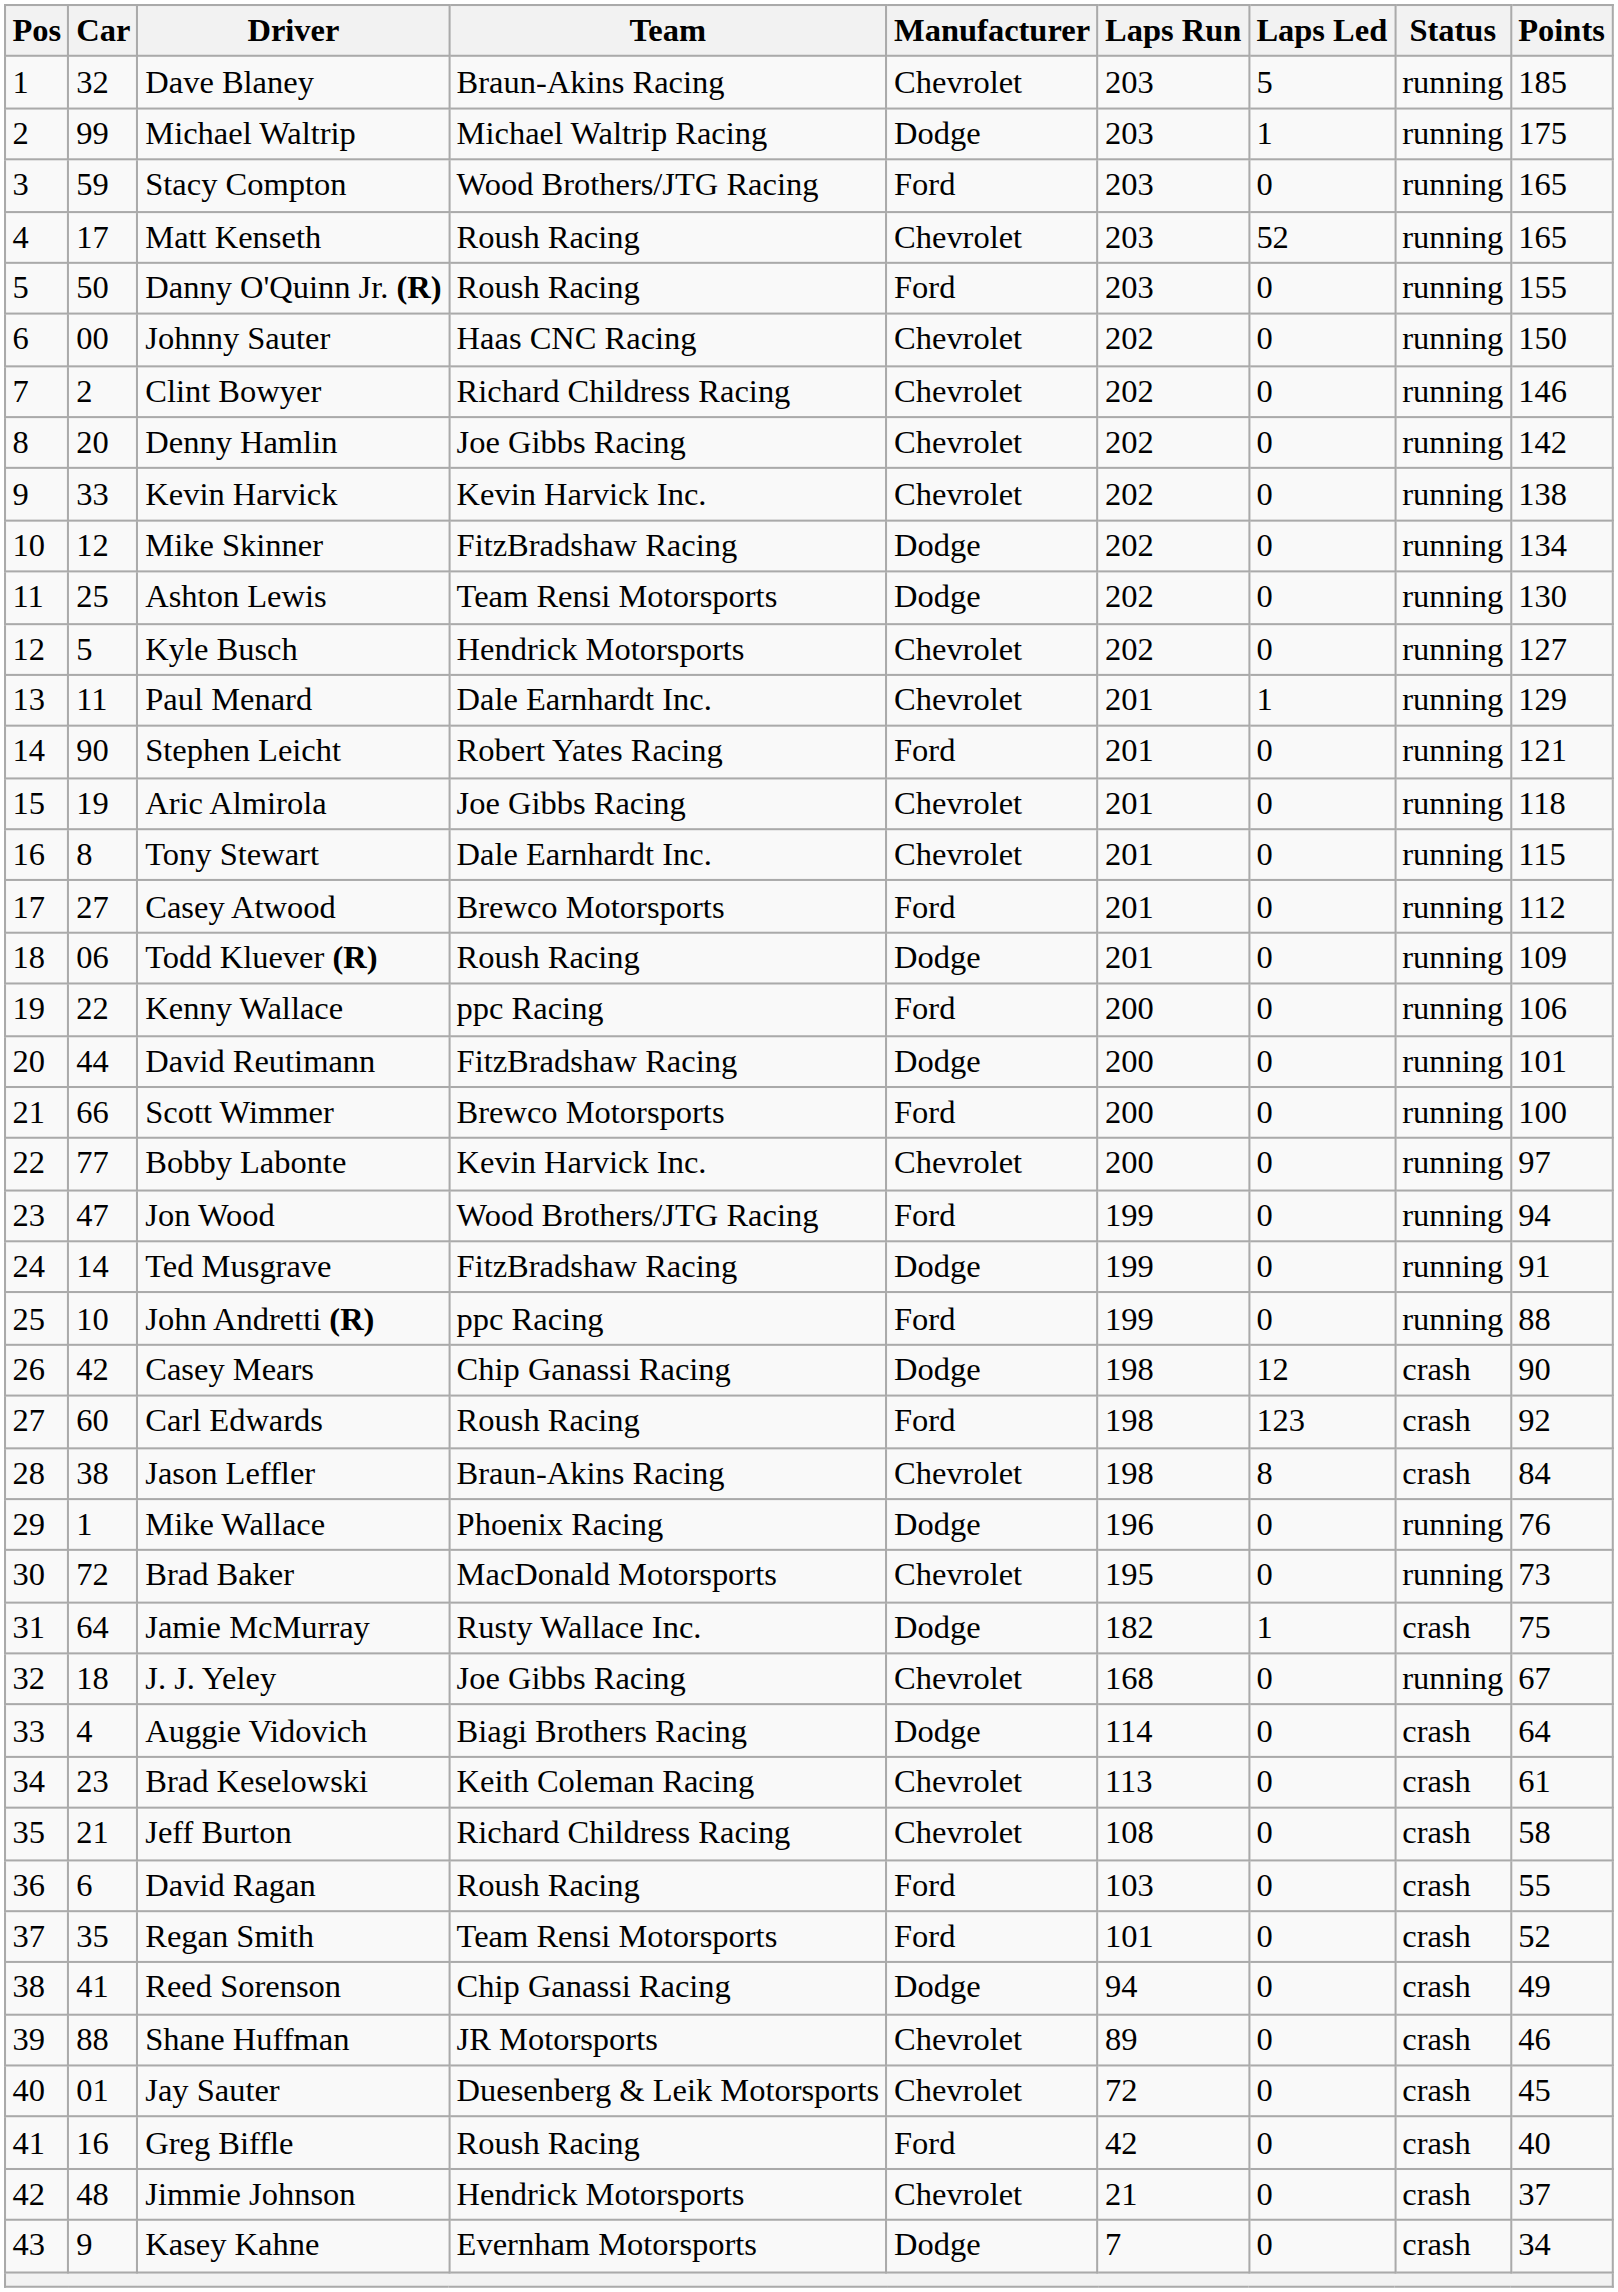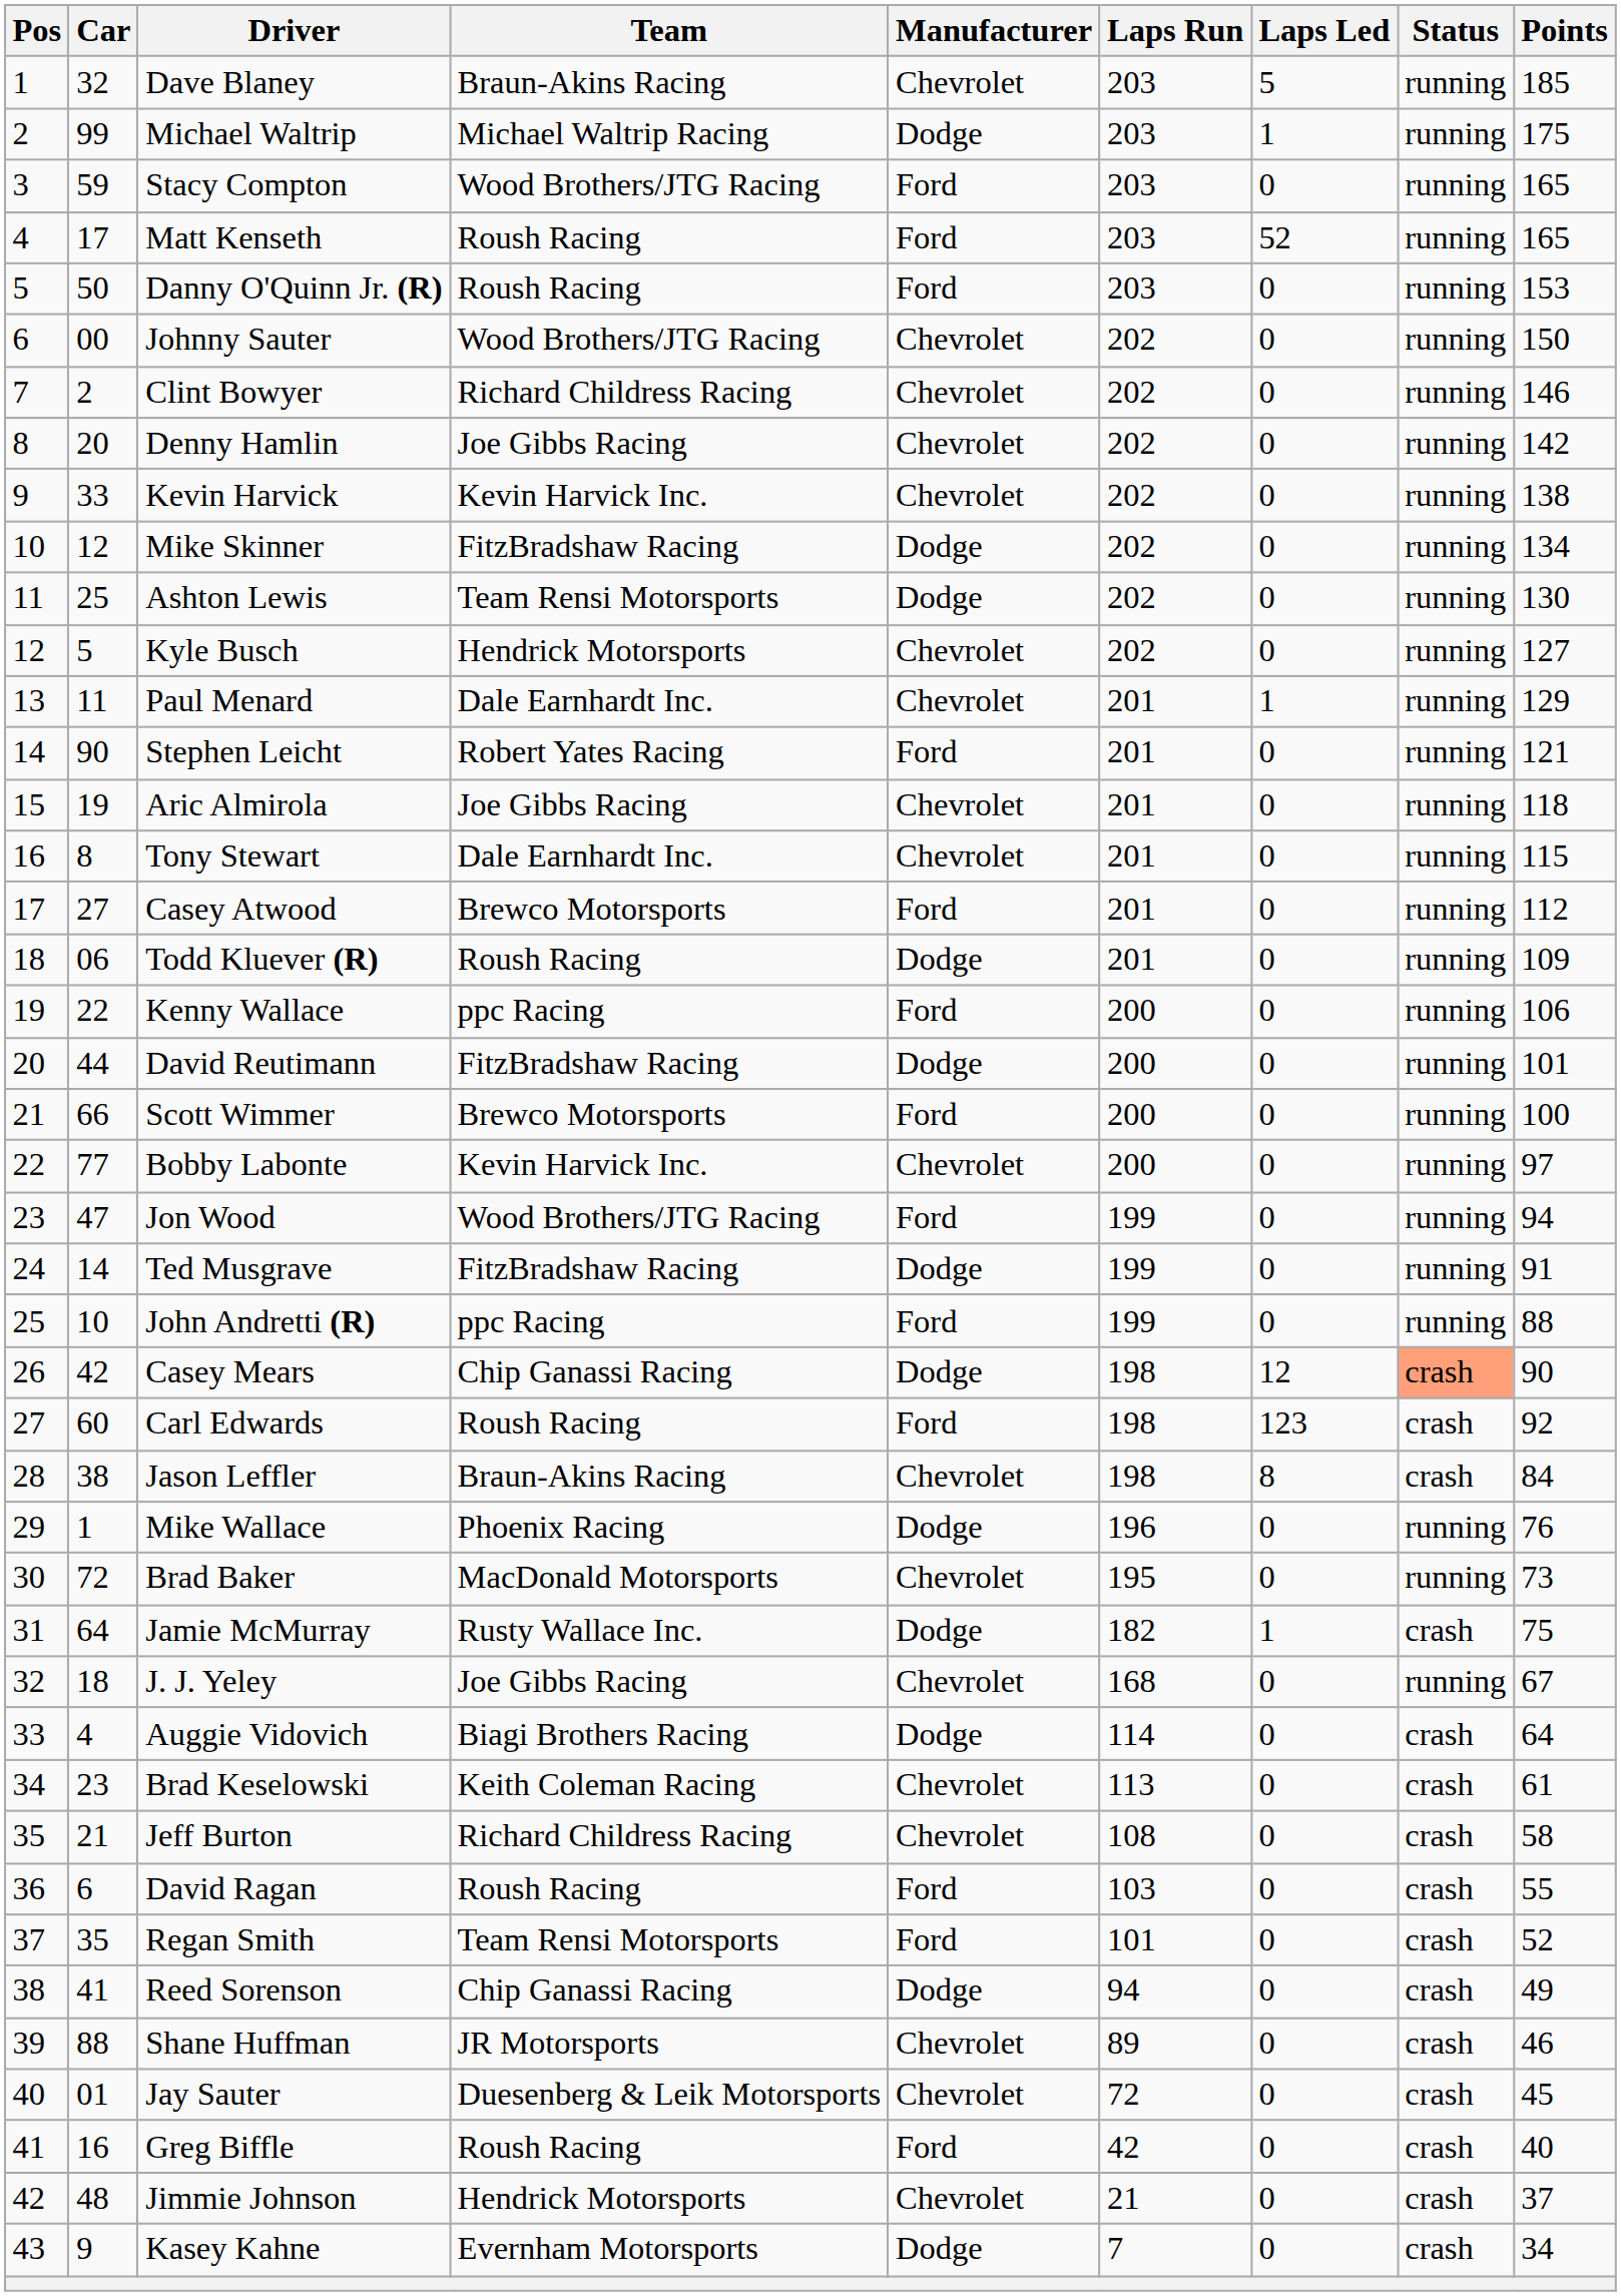 <table class="sortable wikitable" border="1">
 <tr>
 <th>Pos</th>
 <th>Car</th>
 <th>Driver</th>
 <th>Team</th>
 <th>Manufacturer</th>
 <th>Laps Run</th>
 <th>Laps Led</th>
 <th>Status</th>
 <th>Points</th>
 </tr>
 <tr>
 <td>1</td>
 <td>32</td>
 <td>Dave Blaney</td>
 <td>Braun-Akins Racing</td>
 <td>Chevrolet</td>
 <td>203</td>
 <td>5</td>
 <td>running</td>
 <td>185</td>
 </tr>
 <tr>
 <td>2</td>
 <td>99</td>
 <td>Michael Waltrip</td>
 <td>Michael Waltrip Racing</td>
 <td>Dodge</td>
 <td>203</td>
 <td>1</td>
 <td>running</td>
 <td>175</td>
 </tr>
 <tr>
 <td>3</td>
 <td>59</td>
 <td>Stacy Compton</td>
 <td>Wood Brothers/JTG Racing</td>
 <td>Ford</td>
 <td>203</td>
 <td>0</td>
 <td>running</td>
 <td>165</td>
 </tr>
 <tr>
 <td>4</td>
 <td>17</td>
 <td>Matt Kenseth</td>
 <td>Roush Racing</td>
-<td>Chevrolet</td>
+<td>Ford</td>
 <td>203</td>
 <td>52</td>
 <td>running</td>
 <td>165</td>
 </tr>
 <tr>
 <td>5</td>
 <td>50</td>
 <td>Danny O'Quinn Jr. <strong>(R)</strong></td>
 <td>Roush Racing</td>
 <td>Ford</td>
 <td>203</td>
 <td>0</td>
 <td>running</td>
-<td>155</td>
+<td>153</td>
 </tr>
 <tr>
 <td>6</td>
 <td>00</td>
 <td>Johnny Sauter</td>
-<td>Haas CNC Racing</td>
+<td>Wood Brothers/JTG Racing</td>
 <td>Chevrolet</td>
 <td>202</td>
 <td>0</td>
 <td>running</td>
 <td>150</td>
 </tr>
 <tr>
 <td>7</td>
 <td>2</td>
 <td>Clint Bowyer</td>
 <td>Richard Childress Racing</td>
 <td>Chevrolet</td>
 <td>202</td>
 <td>0</td>
 <td>running</td>
 <td>146</td>
 </tr>
 <tr>
 <td>8</td>
 <td>20</td>
 <td>Denny Hamlin</td>
 <td>Joe Gibbs Racing</td>
 <td>Chevrolet</td>
 <td>202</td>
 <td>0</td>
 <td>running</td>
 <td>142</td>
 </tr>
 <tr>
 <td>9</td>
 <td>33</td>
 <td>Kevin Harvick</td>
 <td>Kevin Harvick Inc.</td>
 <td>Chevrolet</td>
 <td>202</td>
 <td>0</td>
 <td>running</td>
 <td>138</td>
 </tr>
 <tr>
 <td>10</td>
 <td>12</td>
 <td>Mike Skinner</td>
 <td>FitzBradshaw Racing</td>
 <td>Dodge</td>
 <td>202</td>
 <td>0</td>
 <td>running</td>
 <td>134</td>
 </tr>
 <tr>
 <td>11</td>
 <td>25</td>
 <td>Ashton Lewis</td>
 <td>Team Rensi Motorsports</td>
 <td>Dodge</td>
 <td>202</td>
 <td>0</td>
 <td>running</td>
 <td>130</td>
 </tr>
 <tr>
 <td>12</td>
 <td>5</td>
 <td>Kyle Busch</td>
 <td>Hendrick Motorsports</td>
 <td>Chevrolet</td>
 <td>202</td>
 <td>0</td>
 <td>running</td>
 <td>127</td>
 </tr>
 <tr>
 <td>13</td>
 <td>11</td>
 <td>Paul Menard</td>
 <td>Dale Earnhardt Inc.</td>
 <td>Chevrolet</td>
 <td>201</td>
 <td>1</td>
 <td>running</td>
 <td>129</td>
 </tr>
 <tr>
 <td>14</td>
 <td>90</td>
 <td>Stephen Leicht</td>
 <td>Robert Yates Racing</td>
 <td>Ford</td>
 <td>201</td>
 <td>0</td>
 <td>running</td>
 <td>121</td>
 </tr>
 <tr>
 <td>15</td>
 <td>19</td>
 <td>Aric Almirola</td>
 <td>Joe Gibbs Racing</td>
 <td>Chevrolet</td>
 <td>201</td>
 <td>0</td>
 <td>running</td>
 <td>118</td>
 </tr>
 <tr>
 <td>16</td>
 <td>8</td>
 <td>Tony Stewart</td>
 <td>Dale Earnhardt Inc.</td>
 <td>Chevrolet</td>
 <td>201</td>
 <td>0</td>
 <td>running</td>
 <td>115</td>
 </tr>
 <tr>
 <td>17</td>
 <td>27</td>
 <td>Casey Atwood</td>
 <td>Brewco Motorsports</td>
 <td>Ford</td>
 <td>201</td>
 <td>0</td>
 <td>running</td>
 <td>112</td>
 </tr>
 <tr>
 <td>18</td>
 <td>06</td>
 <td>Todd Kluever <strong>(R)</strong></td>
 <td>Roush Racing</td>
 <td>Dodge</td>
 <td>201</td>
 <td>0</td>
 <td>running</td>
 <td>109</td>
 </tr>
 <tr>
 <td>19</td>
 <td>22</td>
 <td>Kenny Wallace</td>
 <td>ppc Racing</td>
 <td>Ford</td>
 <td>200</td>
 <td>0</td>
 <td>running</td>
 <td>106</td>
 </tr>
 <tr>
 <td>20</td>
 <td>44</td>
 <td>David Reutimann</td>
 <td>FitzBradshaw Racing</td>
 <td>Dodge</td>
 <td>200</td>
 <td>0</td>
 <td>running</td>
 <td>101</td>
 </tr>
 <tr>
 <td>21</td>
 <td>66</td>
 <td>Scott Wimmer</td>
 <td>Brewco Motorsports</td>
 <td>Ford</td>
 <td>200</td>
 <td>0</td>
 <td>running</td>
 <td>100</td>
 </tr>
 <tr>
 <td>22</td>
 <td>77</td>
 <td>Bobby Labonte</td>
 <td>Kevin Harvick Inc.</td>
 <td>Chevrolet</td>
 <td>200</td>
 <td>0</td>
 <td>running</td>
 <td>97</td>
 </tr>
 <tr>
 <td>23</td>
 <td>47</td>
 <td>Jon Wood</td>
 <td>Wood Brothers/JTG Racing</td>
 <td>Ford</td>
 <td>199</td>
 <td>0</td>
 <td>running</td>
 <td>94</td>
 </tr>
 <tr>
 <td>24</td>
 <td>14</td>
 <td>Ted Musgrave</td>
 <td>FitzBradshaw Racing</td>
 <td>Dodge</td>
 <td>199</td>
 <td>0</td>
 <td>running</td>
 <td>91</td>
 </tr>
 <tr>
 <td>25</td>
 <td>10</td>
 <td>John Andretti <strong>(R)</strong></td>
 <td>ppc Racing</td>
 <td>Ford</td>
 <td>199</td>
 <td>0</td>
 <td>running</td>
 <td>88</td>
 </tr>
 <tr>
 <td>26</td>
 <td>42</td>
 <td>Casey Mears</td>
 <td>Chip Ganassi Racing</td>
 <td>Dodge</td>
 <td>198</td>
 <td>12</td>
-<td>crash</td>
+<td style="background: lightsalmon;">crash</td>
 <td>90</td>
 </tr>
 <tr>
 <td>27</td>
 <td>60</td>
 <td>Carl Edwards</td>
 <td>Roush Racing</td>
 <td>Ford</td>
 <td>198</td>
 <td>123</td>
 <td>crash</td>
 <td>92</td>
 </tr>
 <tr>
 <td>28</td>
 <td>38</td>
 <td>Jason Leffler</td>
 <td>Braun-Akins Racing</td>
 <td>Chevrolet</td>
 <td>198</td>
 <td>8</td>
 <td>crash</td>
 <td>84</td>
 </tr>
 <tr>
 <td>29</td>
 <td>1</td>
 <td>Mike Wallace</td>
 <td>Phoenix Racing</td>
 <td>Dodge</td>
 <td>196</td>
 <td>0</td>
 <td>running</td>
 <td>76</td>
 </tr>
 <tr>
 <td>30</td>
 <td>72</td>
 <td>Brad Baker</td>
 <td>MacDonald Motorsports</td>
 <td>Chevrolet</td>
 <td>195</td>
 <td>0</td>
 <td>running</td>
 <td>73</td>
 </tr>
 <tr>
 <td>31</td>
 <td>64</td>
 <td>Jamie McMurray</td>
 <td>Rusty Wallace Inc.</td>
 <td>Dodge</td>
 <td>182</td>
 <td>1</td>
 <td>crash</td>
 <td>75</td>
 </tr>
 <tr>
 <td>32</td>
 <td>18</td>
 <td>J. J. Yeley</td>
 <td>Joe Gibbs Racing</td>
 <td>Chevrolet</td>
 <td>168</td>
 <td>0</td>
 <td>running</td>
 <td>67</td>
 </tr>
 <tr>
 <td>33</td>
 <td>4</td>
 <td>Auggie Vidovich</td>
 <td>Biagi Brothers Racing</td>
 <td>Dodge</td>
 <td>114</td>
 <td>0</td>
 <td>crash</td>
 <td>64</td>
 </tr>
 <tr>
 <td>34</td>
 <td>23</td>
 <td>Brad Keselowski</td>
 <td>Keith Coleman Racing</td>
 <td>Chevrolet</td>
 <td>113</td>
 <td>0</td>
 <td>crash</td>
 <td>61</td>
 </tr>
 <tr>
 <td>35</td>
 <td>21</td>
 <td>Jeff Burton</td>
 <td>Richard Childress Racing</td>
 <td>Chevrolet</td>
 <td>108</td>
 <td>0</td>
 <td>crash</td>
 <td>58</td>
 </tr>
 <tr>
 <td>36</td>
 <td>6</td>
 <td>David Ragan</td>
 <td>Roush Racing</td>
 <td>Ford</td>
 <td>103</td>
 <td>0</td>
 <td>crash</td>
 <td>55</td>
 </tr>
 <tr>
 <td>37</td>
 <td>35</td>
 <td>Regan Smith</td>
 <td>Team Rensi Motorsports</td>
 <td>Ford</td>
 <td>101</td>
 <td>0</td>
 <td>crash</td>
 <td>52</td>
 </tr>
 <tr>
 <td>38</td>
 <td>41</td>
 <td>Reed Sorenson</td>
 <td>Chip Ganassi Racing</td>
 <td>Dodge</td>
 <td>94</td>
 <td>0</td>
 <td>crash</td>
 <td>49</td>
 </tr>
 <tr>
 <td>39</td>
 <td>88</td>
 <td>Shane Huffman</td>
 <td>JR Motorsports</td>
 <td>Chevrolet</td>
 <td>89</td>
 <td>0</td>
 <td>crash</td>
 <td>46</td>
 </tr>
 <tr>
 <td>40</td>
 <td>01</td>
 <td>Jay Sauter</td>
 <td>Duesenberg & Leik Motorsports</td>
 <td>Chevrolet</td>
 <td>72</td>
 <td>0</td>
 <td>crash</td>
 <td>45</td>
 </tr>
 <tr>
 <td>41</td>
 <td>16</td>
 <td>Greg Biffle</td>
 <td>Roush Racing</td>
 <td>Ford</td>
 <td>42</td>
 <td>0</td>
 <td>crash</td>
 <td>40</td>
 </tr>
 <tr>
 <td>42</td>
 <td>48</td>
 <td>Jimmie Johnson</td>
 <td>Hendrick Motorsports</td>
 <td>Chevrolet</td>
 <td>21</td>
 <td>0</td>
 <td>crash</td>
 <td>37</td>
 </tr>
 <tr>
 <td>43</td>
 <td>9</td>
 <td>Kasey Kahne</td>
 <td>Evernham Motorsports</td>
 <td>Dodge</td>
 <td>7</td>
 <td>0</td>
 <td>crash</td>
 <td>34</td>
 </tr>
 <tr>
 <th colspan="9"></th>
 </tr>
 </table>
